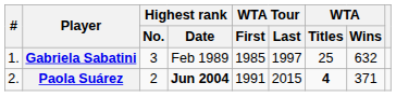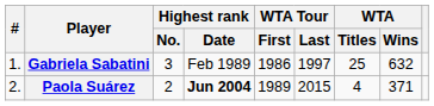 <table class="wikitable plainrowheaders" style=text-align:center>
 <tr>
 <th rowspan="2">#</th>
 <th rowspan="2">Player</th>
 <th colspan="2">Highest rank</th>
 <th colspan="2">WTA Tour</th>
 <th colspan="2">WTA</th>
 <th rowspan="2"></th>
 </tr>
 <tr>
 <th>No.</th>
 <th>Date</th>
 <th>First</th>
 <th>Last</th>
 <th>Titles</th>
 <th>Wins</th>
 </tr>
 <tr>
 <td>1.</td>
 <th scope="row" align="left"><a href='#'>Gabriela Sabatini</a></th>
 <td>3</td>
 <td>Feb 1989</td>
-<td>1985</td>
+<td>1986</td>
 <td>1997</td>
 <td>25</td>
 <td>632</td>
 <td></td>
 </tr>
 <tr>
 <td>2.</td>
 <th scope="row" align="left"><a href='#'>Paola Suárez</a></th>
 <td>2</td>
 <td><strong>Jun 2004</strong></td>
-<td>1991</td>
+<td>1989</td>
 <td>2015</td>
-<td><strong>4</strong></td>
+<td>4</td>
 <td>371</td>
 <td></td>
 </tr>
 </table>
